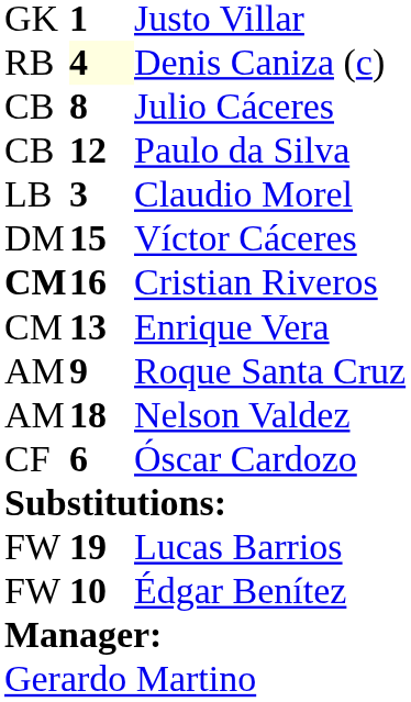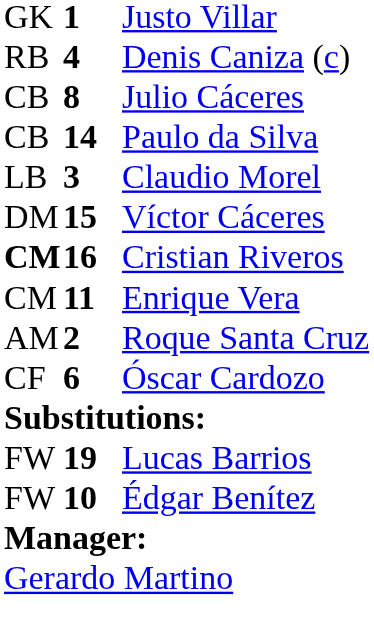 <table style="font-size: 90%" cellspacing="0" cellpadding="0">
 <tr>
 <th width="25"></th>
 <th width="25"></th>
 </tr>
 <tr>
 <td>GK</td>
 <td><strong>1</strong></td>
 <td><a href='#'>Justo Villar</a></td>
 </tr>
 <tr>
 <td>RB</td>
-<td style="background: lightyellow;"><strong>4</strong></td>
+<td><strong>4</strong></td>
 <td><a href='#'>Denis Caniza</a> (<a href='#'>c</a>)</td>
 </tr>
 <tr>
 <td>CB</td>
 <td><strong>8</strong></td>
 <td><a href='#'>Julio Cáceres</a></td>
 </tr>
 <tr>
 <td>CB</td>
-<td><strong>12</strong></td>
+<td><strong>14</strong></td>
 <td><a href='#'>Paulo da Silva</a></td>
 </tr>
 <tr>
 <td>LB</td>
 <td><strong>3</strong></td>
 <td><a href='#'>Claudio Morel</a></td>
 </tr>
 <tr>
 <td>DM</td>
 <td><strong>15</strong></td>
 <td><a href='#'>Víctor Cáceres</a></td>
 <td></td>
 </tr>
 <tr>
 <td><strong>CM</strong></td>
 <td><strong>16</strong></td>
 <td><a href='#'>Cristian Riveros</a></td>
 </tr>
 <tr>
 <td>CM</td>
-<td><strong>13</strong></td>
+<td><strong>11</strong></td>
 <td><a href='#'>Enrique Vera</a></td>
 </tr>
 <tr>
 <td>AM</td>
-<td><strong>9</strong></td>
+<td><strong>2</strong></td>
 <td><a href='#'>Roque Santa Cruz</a></td>
-<td></td>
-</tr>
-<tr>
-<td>AM</td>
-<td><strong>18</strong></td>
-<td><a href='#'>Nelson Valdez</a></td>
-<td></td>
 <td></td>
 </tr>
 <tr>
 <td>CF</td>
 <td><strong>6</strong></td>
 <td><a href='#'>Óscar Cardozo</a></td>
 <td></td>
 <td></td>
 </tr>
 <tr>
 <td colspan=3><strong>Substitutions:</strong></td>
 </tr>
 <tr>
 <td>FW</td>
 <td><strong>19</strong></td>
 <td><a href='#'>Lucas Barrios</a></td>
 <td></td>
 <td></td>
 </tr>
 <tr>
 <td>FW</td>
 <td><strong>10</strong></td>
 <td><a href='#'>Édgar Benítez</a></td>
 <td></td>
 <td></td>
 </tr>
 <tr>
 <td colspan=3><strong>Manager:</strong></td>
 </tr>
 <tr>
 <td colspan=3><a href='#'>Gerardo Martino</a></td>
 </tr>
 </table>
